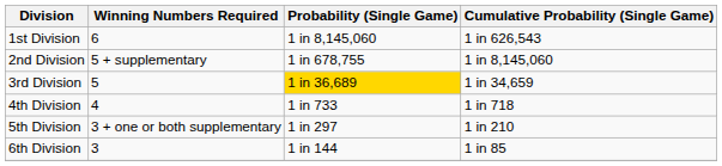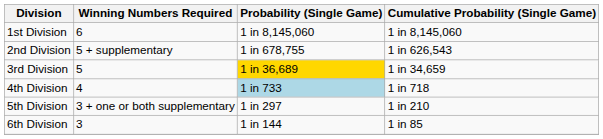 <table class="wikitable">
 <tr>
 <th>Division</th>
 <th>Winning Numbers Required</th>
 <th>Probability (Single Game)</th>
 <th>Cumulative Probability (Single Game)</th>
 </tr>
 <tr>
 <td>1st Division</td>
 <td>6</td>
 <td>1 in 8,145,060</td>
-<td>1 in 626,543</td>
+<td>1 in 8,145,060</td>
 </tr>
 <tr>
 <td>2nd Division</td>
 <td>5 + supplementary</td>
 <td>1 in 678,755</td>
-<td>1 in 8,145,060</td>
+<td>1 in 626,543</td>
 </tr>
 <tr>
 <td>3rd Division</td>
 <td>5</td>
 <td style="background: gold;">1 in 36,689</td>
 <td>1 in 34,659</td>
 </tr>
 <tr>
 <td>4th Division</td>
 <td>4</td>
-<td>1 in 733</td>
+<td style="background: lightblue;">1 in 733</td>
 <td>1 in 718</td>
 </tr>
 <tr>
 <td>5th Division</td>
 <td>3 + one or both supplementary</td>
 <td>1 in 297</td>
 <td>1 in 210</td>
 </tr>
 <tr>
 <td>6th Division</td>
 <td>3</td>
 <td>1 in 144</td>
 <td>1 in 85</td>
 </tr>
 <tr>
 </tr>
 </table>
